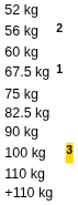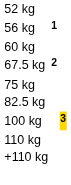 <table>
 <tr>
 <td>52 kg<br></td>
 <td></td>
 <td></td>
 <td></td>
 </tr>
 <tr>
 <td>56 kg<br></td>
-<td> <sup><strong>2</strong></sup></td>
+<td> <sup><strong>1</strong></sup></td>
 <td></td>
 <td></td>
 </tr>
 <tr>
 <td>60 kg<br></td>
 <td></td>
 <td></td>
 <td></td>
 </tr>
 <tr>
 <td>67.5 kg<br></td>
-<td> <sup><strong>1</strong></sup></td>
+<td> <sup><strong>2</strong></sup></td>
 <td></td>
 <td></td>
 </tr>
 <tr>
 <td>75 kg<br></td>
 <td></td>
 <td></td>
 <td></td>
 </tr>
 <tr>
 <td>82.5 kg<br></td>
-<td></td>
-<td></td>
-<td></td>
-</tr>
-<tr>
-<td>90 kg<br></td>
 <td></td>
 <td></td>
 <td></td>
 </tr>
 <tr>
 <td>100 kg<br></td>
 <td></td>
 <td style="background: gold;"> <sup><strong>3</strong></sup></td>
 <td></td>
 </tr>
 <tr>
 <td>110 kg<br></td>
 <td></td>
 <td></td>
 <td></td>
 </tr>
 <tr>
 <td>+110 kg<br></td>
 <td></td>
 <td></td>
 <td></td>
 </tr>
 </table>
